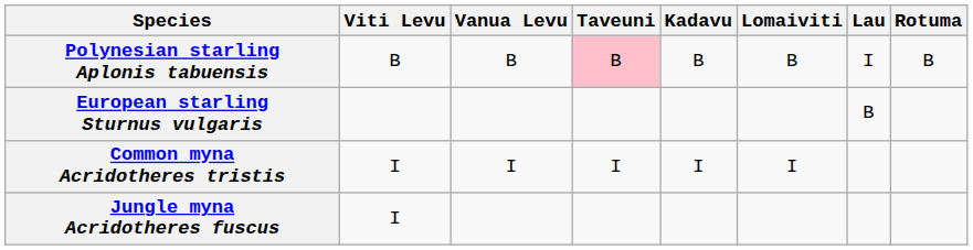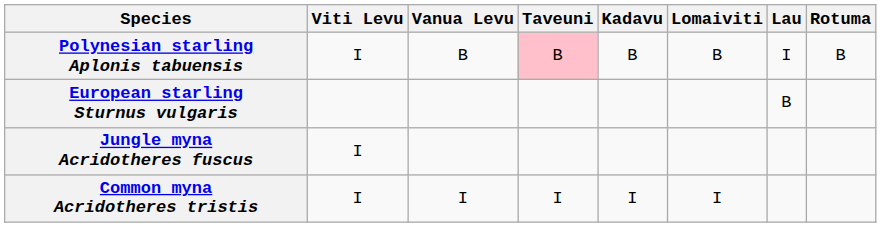 <table class="wikitable" style="text-align:center">
 <tr>
 <th width="225">Species</th>
 <th>Viti Levu</th>
 <th>Vanua Levu</th>
 <th>Taveuni</th>
 <th>Kadavu</th>
 <th>Lomaiviti</th>
 <th>Lau</th>
 <th>Rotuma</th>
 </tr>
 <tr>
 <th><a href='#'>Polynesian starling</a><br><em>Aplonis tabuensis</em></th>
-<td>B</td>
+<td>I</td>
 <td>B</td>
 <td style="background: pink;">B</td>
 <td>B</td>
 <td>B</td>
 <td>I</td>
 <td>B</td>
 </tr>
 <tr>
 <th><a href='#'>European starling</a><br><em>Sturnus vulgaris</em></th>
 <td></td>
 <td></td>
 <td></td>
 <td></td>
 <td></td>
 <td>B</td>
 <td></td>
 </tr>
 <tr>
+<th><a href='#'>Jungle myna</a><br><em>Acridotheres fuscus</em></th>
+<td>I</td>
+<td></td>
+<td></td>
+<td></td>
+<td></td>
+<td></td>
+<td></td>
+</tr>
+<tr>
 <th><a href='#'>Common myna</a><br><em>Acridotheres tristis</em></th>
 <td>I</td>
 <td>I</td>
 <td>I</td>
 <td>I</td>
 <td>I</td>
 <td></td>
 <td></td>
 </tr>
-<tr>
-<th><a href='#'>Jungle myna</a><br><em>Acridotheres fuscus</em></th>
-<td>I</td>
-<td></td>
-<td></td>
-<td></td>
-<td></td>
-<td></td>
-<td></td>
-</tr>
 </table>
